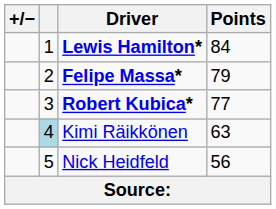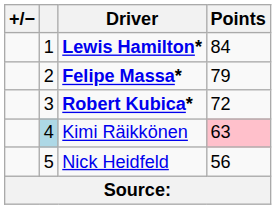 <table class="wikitable" style="font-size: 85%;">
 <tr>
 <th scope="col">+/−</th>
 <th scope="col"></th>
 <th scope="col">Driver</th>
 <th scope="col">Points</th>
 </tr>
 <tr>
 <td></td>
 <td align="center">1</td>
 <td> <strong><a href='#'>Lewis Hamilton</a>*</strong></td>
 <td>84</td>
 </tr>
 <tr>
 <td></td>
 <td align="center">2</td>
 <td> <strong><a href='#'>Felipe Massa</a>*</strong></td>
 <td>79</td>
 </tr>
 <tr>
 <td></td>
 <td align="center">3</td>
 <td> <strong><a href='#'>Robert Kubica</a>*</strong></td>
-<td>77</td>
+<td>72</td>
 </tr>
 <tr>
 <td></td>
 <td align="center" style="background: lightblue;">4</td>
 <td> <a href='#'>Kimi Räikkönen</a></td>
-<td>63</td>
+<td style="background: pink;">63</td>
 </tr>
 <tr>
 <td></td>
 <td align="center">5</td>
 <td> <a href='#'>Nick Heidfeld</a></td>
 <td>56</td>
 </tr>
 <tr>
 <th colspan=4>Source:</th>
 </tr>
 </table>
